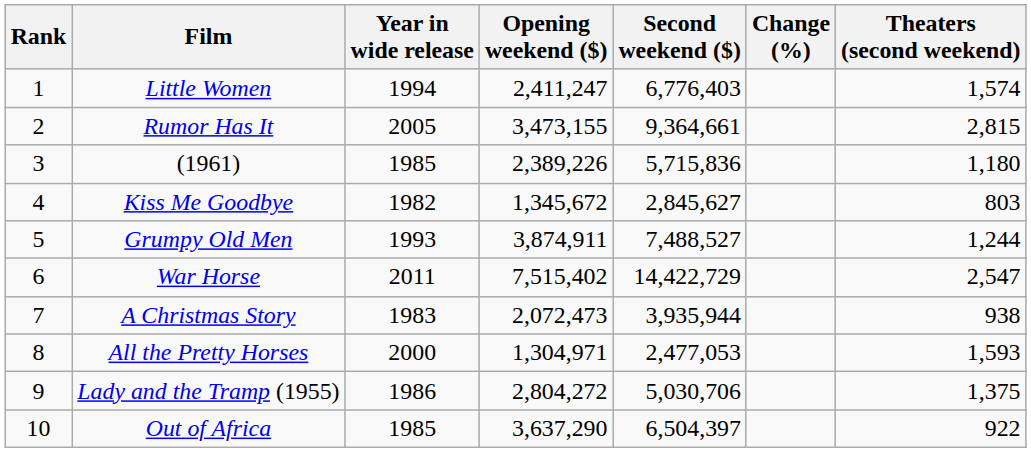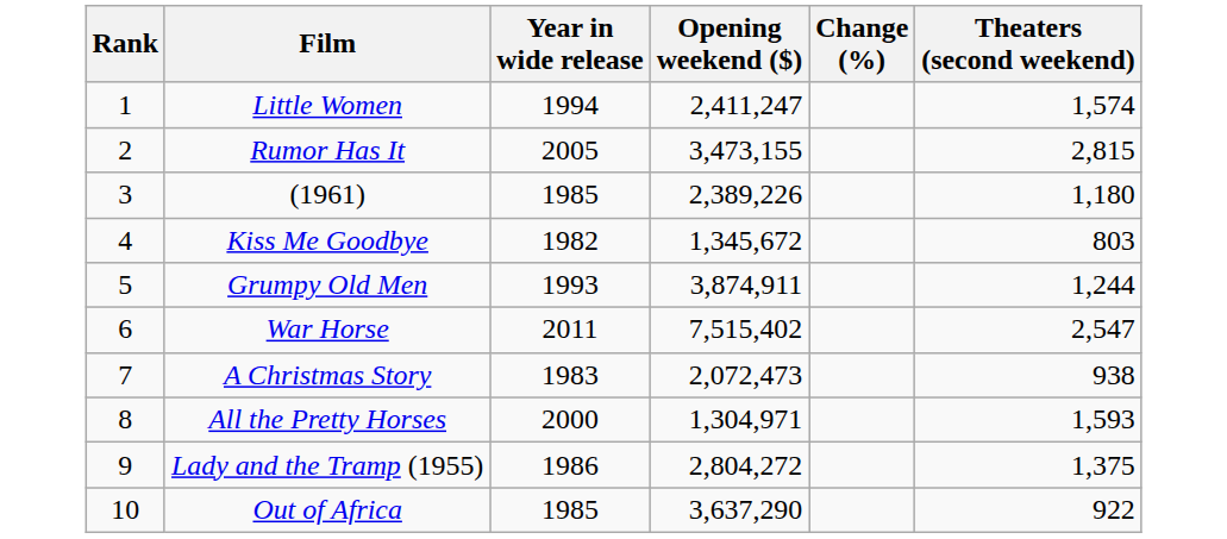 <table class="wikitable sortable plainrowheaders" border="1" style="margin:auto; margin:auto;">
 <tr>
 <th scope="col">Rank</th>
 <th scope="col">Film</th>
 <th scope="col">Year in<br>wide release</th>
 <th scope="col">Opening<br>weekend ($)</th>
-<th scope="col">Second<br>weekend ($)</th>
 <th scope="col">Change<br>(%)</th>
 <th scope="col">Theaters<br>(second weekend)</th>
 </tr>
 <tr style="text-align:right">
 <td style="text-align:center">1</td>
 <td style="text-align:center"><em><a href='#'>Little Women</a></em></td>
 <td style="text-align:center">1994</td>
 <td>2,411,247</td>
-<td>6,776,403</td>
 <td></td>
 <td>1,574</td>
 </tr>
 <tr style="text-align:right">
 <td style="text-align:center">2</td>
 <td style="text-align:center"><em><a href='#'>Rumor Has It</a></em></td>
 <td style="text-align:center">2005</td>
 <td>3,473,155</td>
-<td>9,364,661</td>
 <td></td>
 <td>2,815</td>
 </tr>
 <tr style="text-align:right">
 <td style="text-align:center">3</td>
 <td style="text-align:center"><em></em> (1961)</td>
 <td style="text-align:center">1985</td>
 <td>2,389,226</td>
-<td>5,715,836</td>
 <td></td>
 <td>1,180</td>
 </tr>
 <tr style="text-align:right">
 <td style="text-align:center">4</td>
 <td style="text-align:center"><em><a href='#'>Kiss Me Goodbye</a></em></td>
 <td style="text-align:center">1982</td>
 <td>1,345,672</td>
-<td>2,845,627</td>
 <td></td>
 <td>803</td>
 </tr>
 <tr style="text-align:right">
 <td style="text-align:center">5</td>
 <td style="text-align:center"><em><a href='#'>Grumpy Old Men</a></em></td>
 <td style="text-align:center">1993</td>
 <td>3,874,911</td>
-<td>7,488,527</td>
 <td></td>
 <td>1,244</td>
 </tr>
 <tr style="text-align:right">
 <td style="text-align:center">6</td>
 <td style="text-align:center"><em><a href='#'>War Horse</a></em></td>
 <td style="text-align:center">2011</td>
 <td>7,515,402</td>
-<td>14,422,729</td>
 <td></td>
 <td>2,547</td>
 </tr>
 <tr style="text-align:right">
 <td style="text-align:center">7</td>
 <td style="text-align:center"><em><a href='#'>A Christmas Story</a></em></td>
 <td style="text-align:center">1983</td>
 <td>2,072,473</td>
-<td>3,935,944</td>
 <td></td>
 <td>938</td>
 </tr>
 <tr style="text-align:right">
 <td style="text-align:center">8</td>
 <td style="text-align:center"><em><a href='#'>All the Pretty Horses</a></em></td>
 <td style="text-align:center">2000</td>
 <td>1,304,971</td>
-<td>2,477,053</td>
 <td></td>
 <td>1,593</td>
 </tr>
 <tr style="text-align:right">
 <td style="text-align:center">9</td>
 <td style="text-align:center"><em><a href='#'>Lady and the Tramp</a></em> (1955)</td>
 <td style="text-align:center">1986</td>
 <td>2,804,272</td>
-<td>5,030,706</td>
 <td></td>
 <td>1,375</td>
 </tr>
 <tr style="text-align:right">
 <td style="text-align:center">10</td>
 <td style="text-align:center"><em><a href='#'>Out of Africa</a></em></td>
 <td style="text-align:center">1985</td>
 <td>3,637,290</td>
-<td>6,504,397</td>
 <td></td>
 <td>922</td>
 </tr>
 </table>
